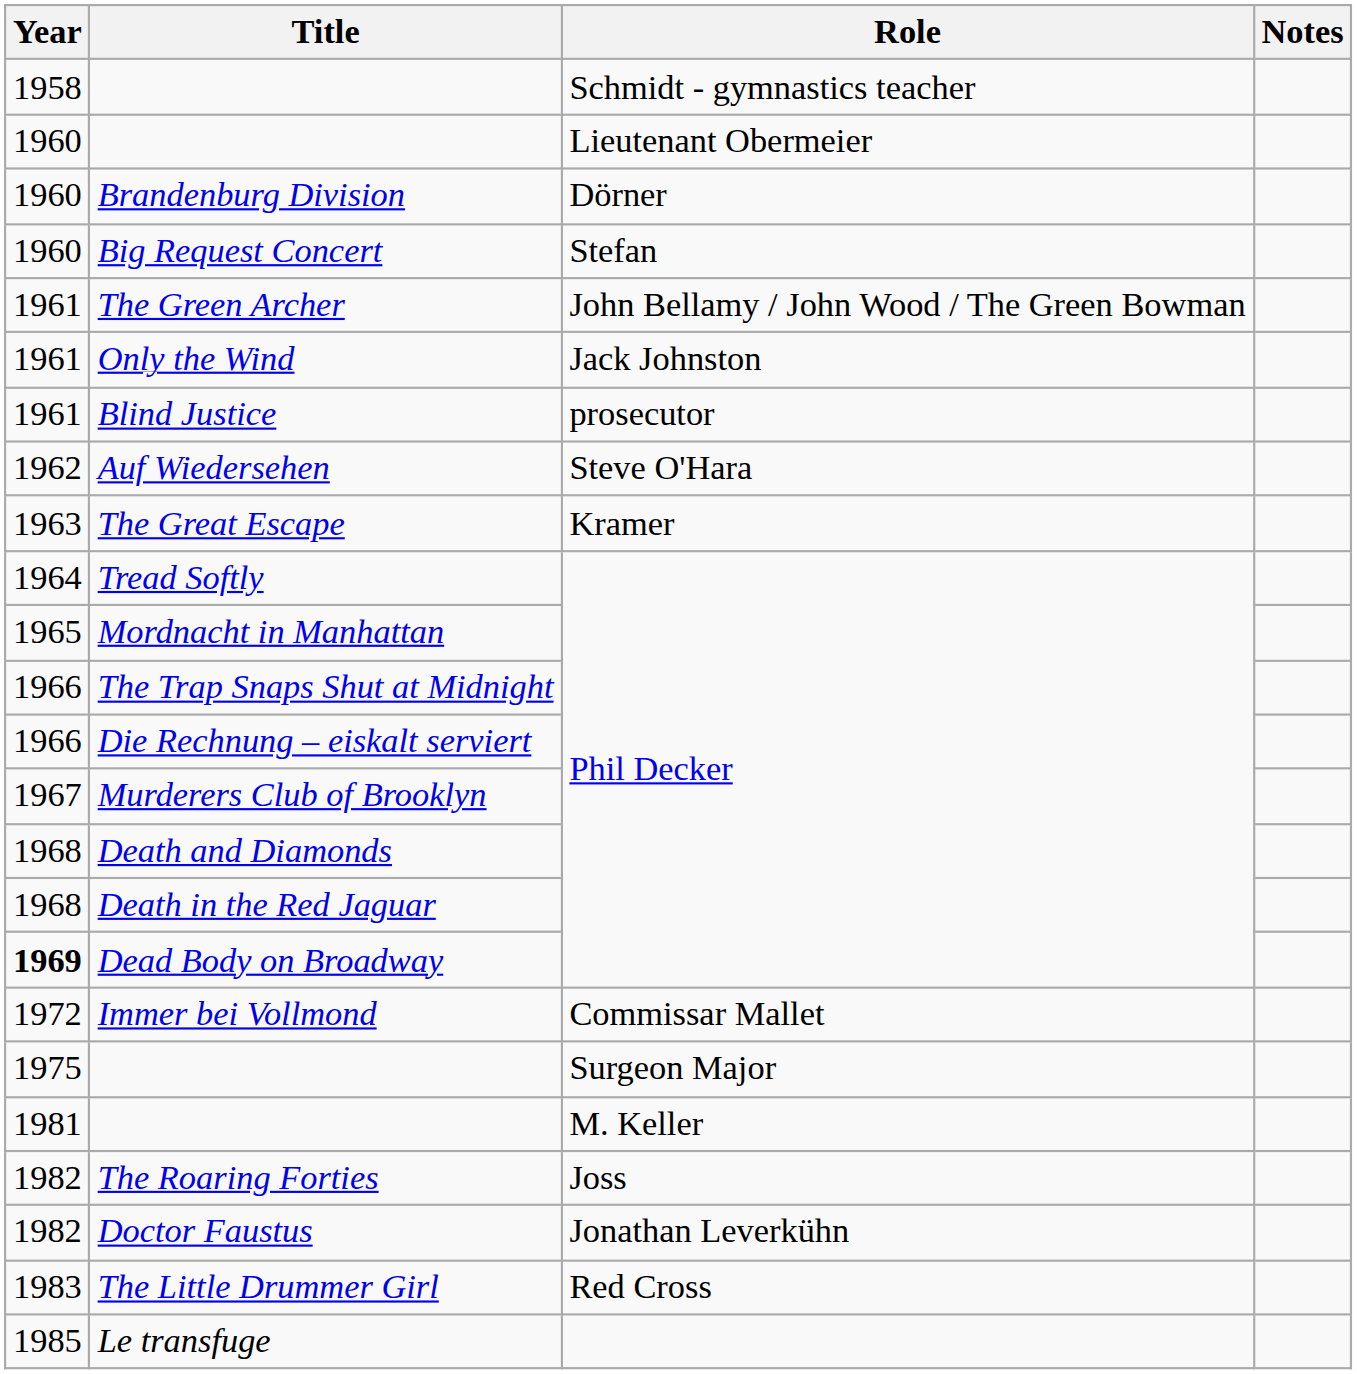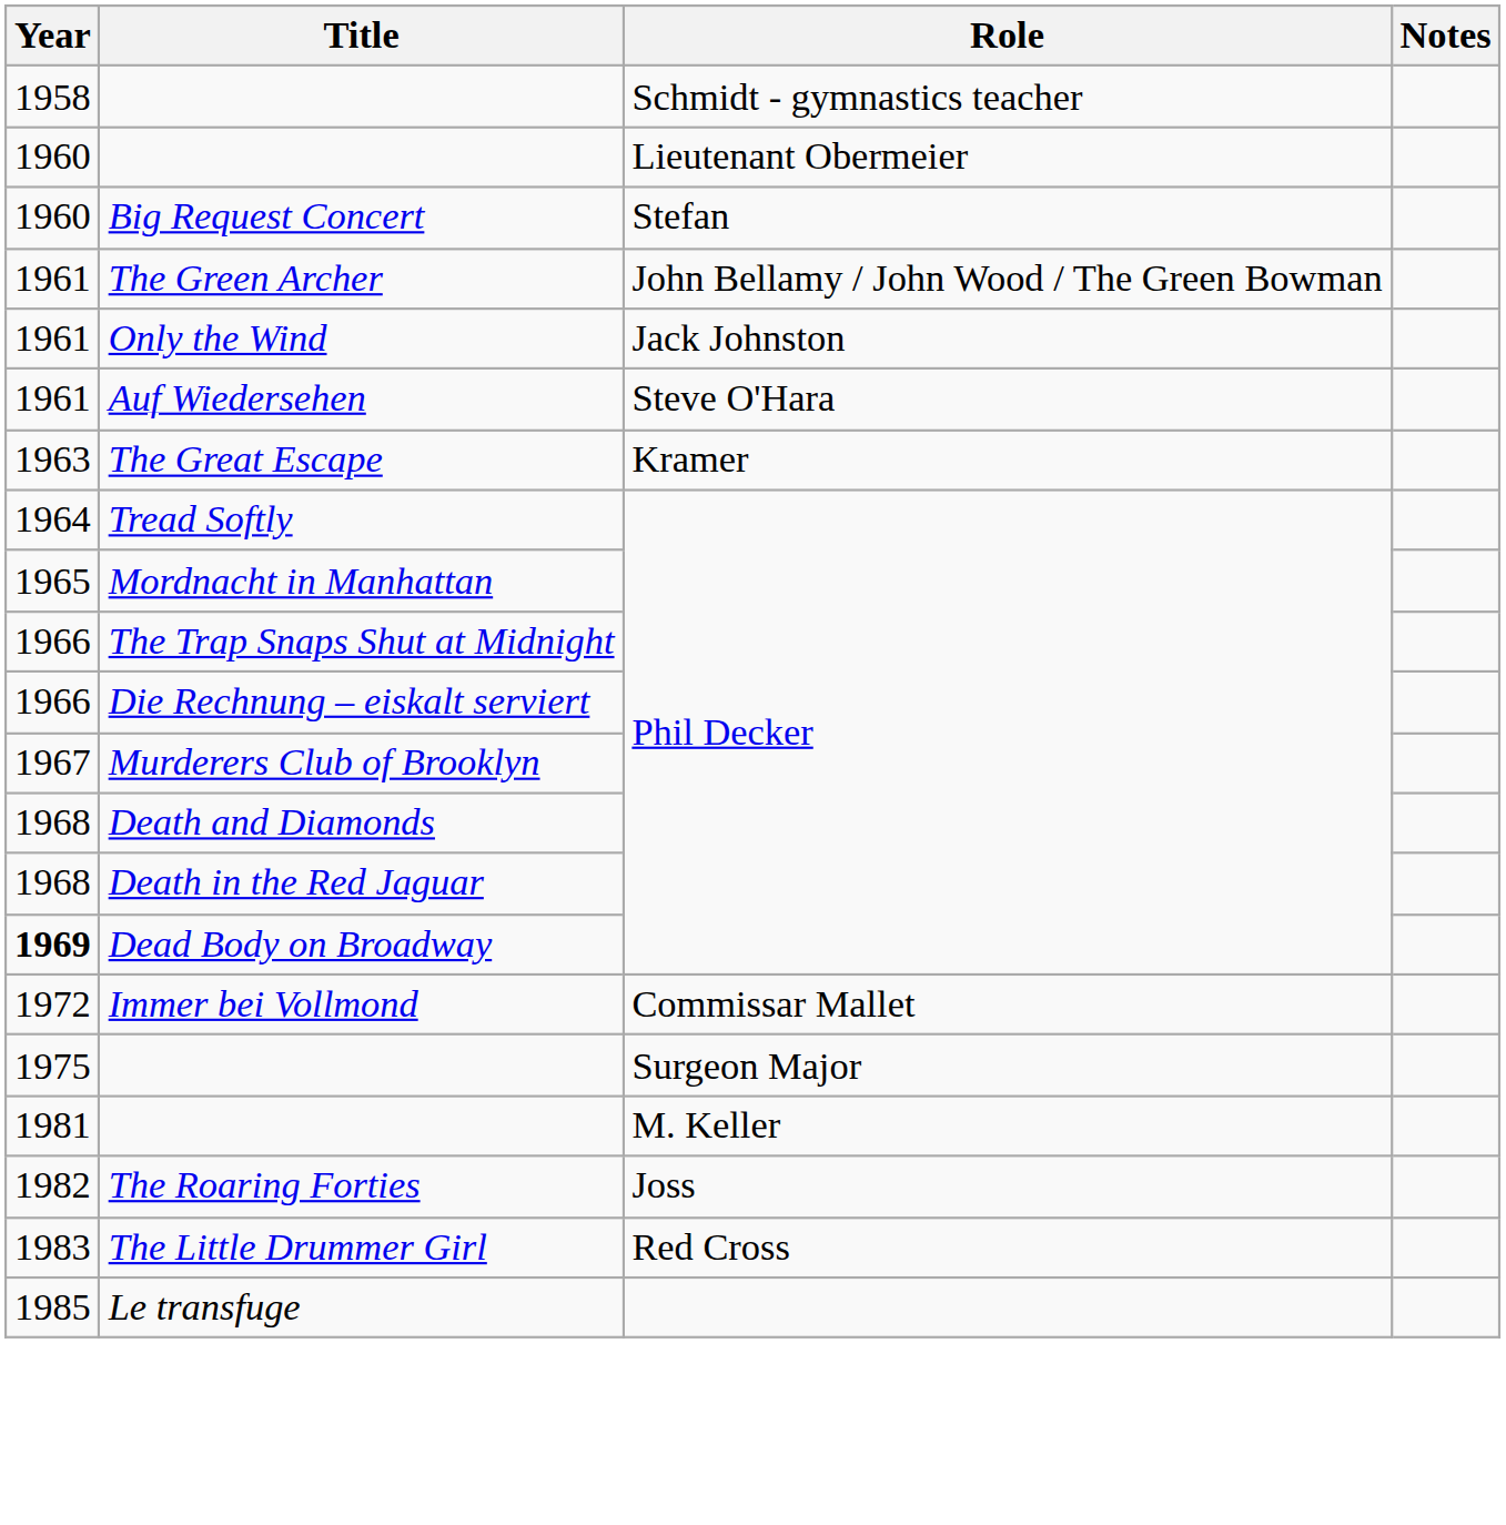 <table class="wikitable">
 <tr>
 <th>Year</th>
 <th>Title</th>
 <th>Role</th>
 <th>Notes</th>
 </tr>
 <tr>
 <td>1958</td>
 <td><em></em></td>
 <td>Schmidt - gymnastics teacher</td>
 <td></td>
 </tr>
 <tr>
 <td>1960</td>
 <td><em></em></td>
 <td>Lieutenant Obermeier</td>
-<td></td>
-</tr>
-<tr>
-<td>1960</td>
-<td><em><a href='#'>Brandenburg Division</a></em></td>
-<td>Dörner</td>
 <td></td>
 </tr>
 <tr>
 <td>1960</td>
 <td><em><a href='#'>Big Request Concert</a></em></td>
 <td>Stefan</td>
 <td></td>
 </tr>
 <tr>
 <td>1961</td>
 <td><em><a href='#'>The Green Archer</a></em></td>
 <td>John Bellamy / John Wood / The Green Bowman</td>
 <td></td>
 </tr>
 <tr>
 <td>1961</td>
 <td><em><a href='#'>Only the Wind</a></em></td>
 <td>Jack Johnston</td>
 <td></td>
 </tr>
 <tr>
 <td>1961</td>
-<td><em><a href='#'>Blind Justice</a></em></td>
-<td>prosecutor</td>
-<td></td>
-</tr>
-<tr>
-<td>1962</td>
 <td><em><a href='#'>Auf Wiedersehen</a></em></td>
 <td>Steve O'Hara</td>
 <td></td>
 </tr>
 <tr>
 <td>1963</td>
 <td><em><a href='#'>The Great Escape</a></em></td>
 <td>Kramer</td>
 <td></td>
 </tr>
 <tr>
 <td>1964</td>
 <td><em><a href='#'>Tread Softly</a></em></td>
 <td rowspan= "8"><a href='#'>Phil Decker</a></td>
 <td></td>
 </tr>
 <tr>
 <td>1965</td>
 <td><em><a href='#'>Mordnacht in Manhattan</a></em></td>
 <td></td>
 </tr>
 <tr>
 <td>1966</td>
 <td><em><a href='#'>The Trap Snaps Shut at Midnight</a></em></td>
 <td></td>
 </tr>
 <tr>
 <td>1966</td>
 <td><em><a href='#'>Die Rechnung – eiskalt serviert</a></em></td>
 <td></td>
 </tr>
 <tr>
 <td>1967</td>
 <td><em><a href='#'>Murderers Club of Brooklyn</a></em></td>
 <td></td>
 </tr>
 <tr>
 <td>1968</td>
 <td><em><a href='#'>Death and Diamonds</a></em></td>
 <td></td>
 </tr>
 <tr>
 <td>1968</td>
 <td><em><a href='#'>Death in the Red Jaguar</a></em></td>
 <td></td>
 </tr>
 <tr>
 <td><strong>1969</strong></td>
 <td><em><a href='#'>Dead Body on Broadway</a></em></td>
 <td></td>
 </tr>
 <tr>
 <td>1972</td>
 <td><em><a href='#'>Immer bei Vollmond</a></em></td>
 <td>Commissar Mallet</td>
 <td></td>
 </tr>
 <tr>
 <td>1975</td>
 <td><em></em></td>
 <td>Surgeon Major</td>
 <td></td>
 </tr>
 <tr>
 <td>1981</td>
 <td><em></em></td>
 <td>M. Keller</td>
 <td></td>
 </tr>
 <tr>
 <td>1982</td>
 <td><em><a href='#'>The Roaring Forties</a></em></td>
 <td>Joss</td>
 <td></td>
 </tr>
 <tr>
-<td>1982</td>
-<td><em><a href='#'>Doctor Faustus</a></em></td>
-<td>Jonathan Leverkühn</td>
-<td></td>
-</tr>
-<tr>
 <td>1983</td>
 <td><em><a href='#'>The Little Drummer Girl</a></em></td>
 <td>Red Cross</td>
 <td></td>
 </tr>
 <tr>
 <td>1985</td>
 <td><em>Le transfuge</em></td>
 <td></td>
 <td></td>
 </tr>
 </table>
